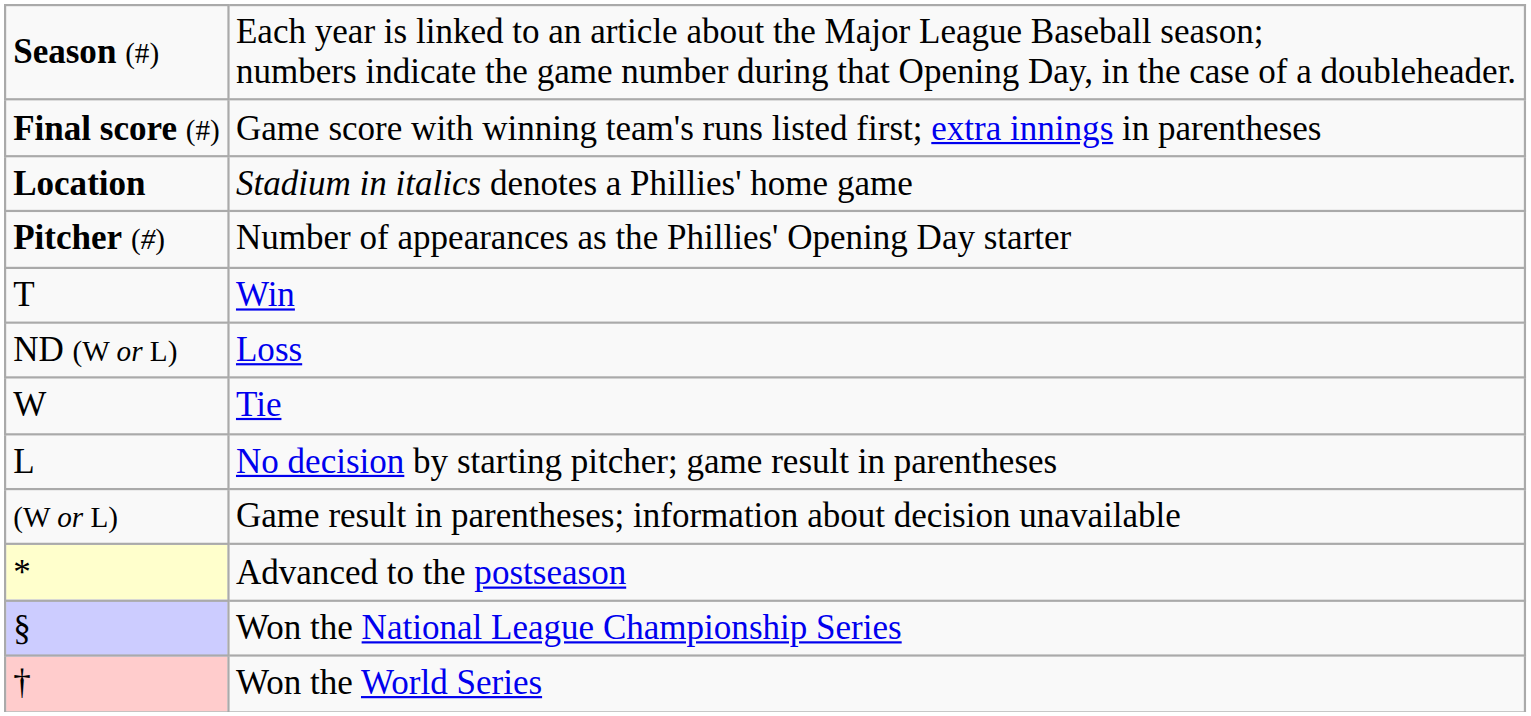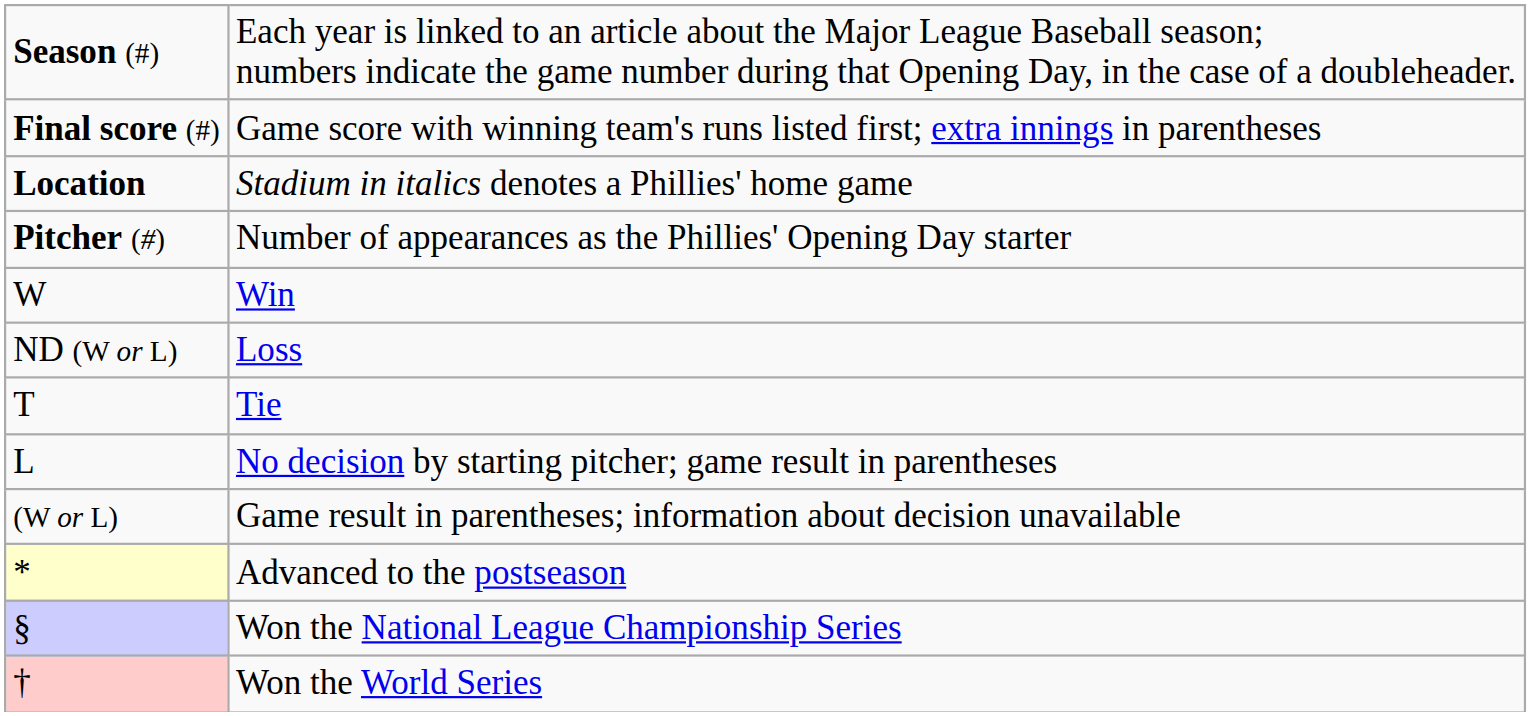 <table class="wikitable">
 <tr>
 <td><strong>Season</strong> <small>(#)</small></td>
 <td>Each year is linked to an article about the Major League Baseball season; <br>numbers indicate the game number during that Opening Day, in the case of a doubleheader.</td>
 </tr>
 <tr>
 <td><strong>Final score</strong> <small>(#)</small></td>
 <td>Game score with winning team's runs listed first; <a href='#'>extra innings</a> in parentheses</td>
 </tr>
 <tr>
 <td><strong>Location</strong></td>
 <td><em>Stadium in italics</em> denotes a Phillies' home game</td>
 </tr>
 <tr>
 <td><strong>Pitcher</strong> <small>(<em>#</em>)</small></td>
 <td>Number of appearances as the Phillies' Opening Day starter</td>
 </tr>
 <tr>
-<td>T</td>
+<td>W</td>
 <td><a href='#'>Win</a></td>
 </tr>
 <tr>
 <td>ND <small>(W <em>or</em> L)</small></td>
 <td><a href='#'>Loss</a></td>
 </tr>
 <tr>
-<td>W</td>
+<td>T</td>
 <td><a href='#'>Tie</a></td>
 </tr>
 <tr>
 <td>L</td>
 <td><a href='#'>No decision</a> by starting pitcher; game result in parentheses</td>
 </tr>
 <tr>
 <td><small>(W <em>or</em> L)</small></td>
 <td>Game result in parentheses; information about decision unavailable</td>
 </tr>
 <tr>
 <td style="background-color: #ffffcc">*</td>
 <td>Advanced to the <a href='#'>postseason</a></td>
 </tr>
 <tr>
 <td style="background-color: #ccccff">§</td>
 <td>Won the <a href='#'>National League Championship Series</a></td>
 </tr>
 <tr>
 <td style="background-color: #ffcccc">†</td>
 <td>Won the <a href='#'>World Series</a></td>
 </tr>
 </table>
